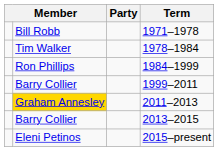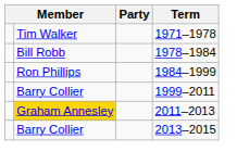 <table class="wikitable">
 <tr>
 <th colspan="2">Member</th>
 <th>Party</th>
 <th>Term</th>
 </tr>
 <tr>
 <td> </td>
-<td><a href='#'>Bill Robb</a></td>
+<td><a href='#'>Tim Walker</a></td>
 <td></td>
 <td><a href='#'>1971</a>–1978</td>
 </tr>
 <tr>
 <td> </td>
-<td><a href='#'>Tim Walker</a></td>
+<td><a href='#'>Bill Robb</a></td>
 <td></td>
 <td><a href='#'>1978</a>–1984</td>
 </tr>
 <tr>
 <td> </td>
 <td><a href='#'>Ron Phillips</a></td>
 <td></td>
 <td><a href='#'>1984</a>–1999</td>
 </tr>
 <tr>
 <td> </td>
 <td><a href='#'>Barry Collier</a></td>
 <td></td>
 <td><a href='#'>1999</a>–2011</td>
 </tr>
 <tr>
 <td> </td>
 <td style="background: gold;"><a href='#'>Graham Annesley</a></td>
 <td></td>
 <td><a href='#'>2011</a>–2013</td>
 </tr>
 <tr>
 <td> </td>
 <td><a href='#'>Barry Collier</a></td>
 <td></td>
 <td><a href='#'>2013</a>–2015</td>
 </tr>
-<tr>
-<td> </td>
-<td><a href='#'>Eleni Petinos</a></td>
-<td></td>
-<td><a href='#'>2015</a>–present</td>
-</tr>
 </table>
